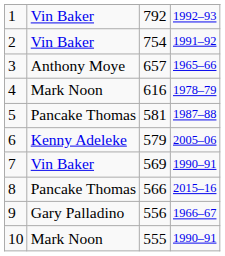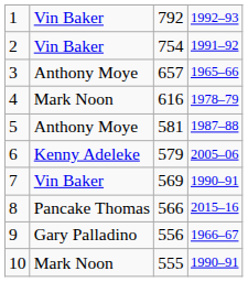 <table class="wikitable">
 <tr>
 </tr>
 <tr>
 <td>1</td>
 <td><a href='#'>Vin Baker</a></td>
 <td>792</td>
 <td style="font-size:80%;"><a href='#'>1992–93</a></td>
 </tr>
 <tr>
 <td>2</td>
 <td><a href='#'>Vin Baker</a></td>
 <td>754</td>
 <td style="font-size:80%;"><a href='#'>1991–92</a></td>
 </tr>
 <tr>
 <td>3</td>
 <td>Anthony Moye</td>
 <td>657</td>
 <td style="font-size:80%;"><a href='#'>1965–66</a></td>
 </tr>
 <tr>
 <td>4</td>
 <td>Mark Noon</td>
 <td>616</td>
 <td style="font-size:80%;"><a href='#'>1978–79</a></td>
 </tr>
 <tr>
 <td>5</td>
-<td>Pancake Thomas</td>
+<td>Anthony Moye</td>
 <td>581</td>
 <td style="font-size:80%;"><a href='#'>1987–88</a></td>
 </tr>
 <tr>
 <td>6</td>
 <td><a href='#'>Kenny Adeleke</a></td>
 <td>579</td>
 <td style="font-size:80%;"><a href='#'>2005–06</a></td>
 </tr>
 <tr>
 <td>7</td>
 <td><a href='#'>Vin Baker</a></td>
 <td>569</td>
 <td style="font-size:80%;"><a href='#'>1990–91</a></td>
 </tr>
 <tr>
 <td>8</td>
 <td>Pancake Thomas</td>
 <td>566</td>
 <td style="font-size:80%;"><a href='#'>2015–16</a></td>
 </tr>
 <tr>
 <td>9</td>
 <td>Gary Palladino</td>
 <td>556</td>
 <td style="font-size:80%;"><a href='#'>1966–67</a></td>
 </tr>
 <tr>
 <td>10</td>
 <td>Mark Noon</td>
 <td>555</td>
 <td style="font-size:80%;"><a href='#'>1990–91</a></td>
 </tr>
 </table>
